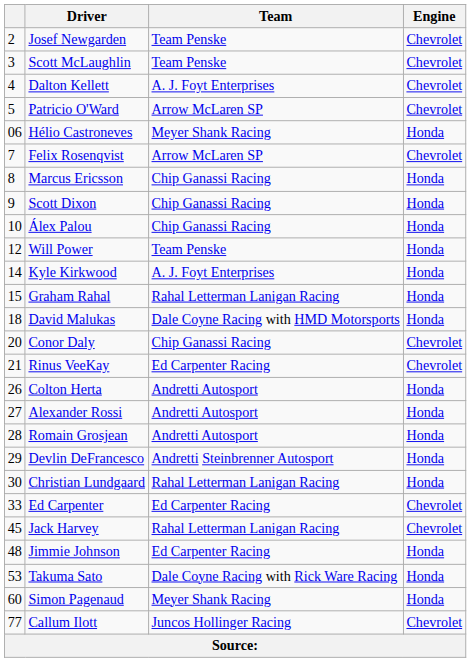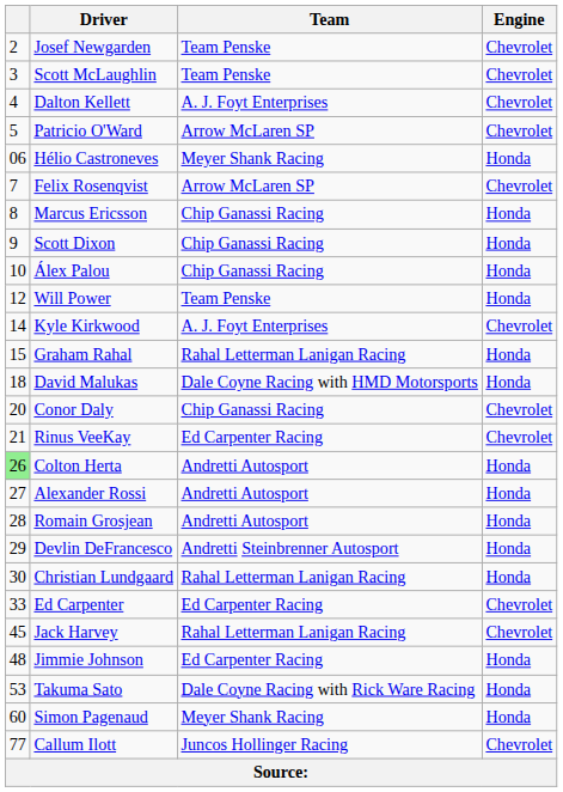 <table class="wikitable" style="font-size: 95%;">
 <tr>
 <th align=center></th>
 <th>Driver</th>
 <th>Team</th>
 <th>Engine</th>
 </tr>
 <tr>
 <td>2</td>
 <td> <a href='#'>Josef Newgarden</a> <strong></strong></td>
 <td><a href='#'>Team Penske</a></td>
 <td><a href='#'>Chevrolet</a></td>
 </tr>
 <tr>
 <td>3</td>
 <td> <a href='#'>Scott McLaughlin</a></td>
 <td><a href='#'>Team Penske</a></td>
 <td><a href='#'>Chevrolet</a></td>
 </tr>
 <tr>
 <td>4</td>
 <td> <a href='#'>Dalton Kellett</a></td>
 <td><a href='#'>A. J. Foyt Enterprises</a></td>
 <td><a href='#'>Chevrolet</a></td>
 </tr>
 <tr>
 <td>5</td>
 <td> <a href='#'>Patricio O'Ward</a></td>
 <td><a href='#'>Arrow McLaren SP</a></td>
 <td><a href='#'>Chevrolet</a></td>
 </tr>
 <tr>
 <td>06</td>
 <td> <a href='#'>Hélio Castroneves</a> <strong></strong></td>
 <td><a href='#'>Meyer Shank Racing</a></td>
 <td><a href='#'>Honda</a></td>
 </tr>
 <tr>
 <td>7</td>
 <td> <a href='#'>Felix Rosenqvist</a></td>
 <td><a href='#'>Arrow McLaren SP</a></td>
 <td><a href='#'>Chevrolet</a></td>
 </tr>
 <tr>
 <td>8</td>
 <td> <a href='#'>Marcus Ericsson</a></td>
 <td><a href='#'>Chip Ganassi Racing</a></td>
 <td><a href='#'>Honda</a></td>
 </tr>
 <tr>
 <td>9</td>
 <td> <a href='#'>Scott Dixon</a> <strong></strong></td>
 <td><a href='#'>Chip Ganassi Racing</a></td>
 <td><a href='#'>Honda</a></td>
 </tr>
 <tr>
 <td>10</td>
 <td> <a href='#'>Álex Palou</a></td>
 <td><a href='#'>Chip Ganassi Racing</a></td>
 <td><a href='#'>Honda</a></td>
 </tr>
 <tr>
 <td>12</td>
 <td> <a href='#'>Will Power</a> <strong></strong></td>
 <td><a href='#'>Team Penske</a></td>
 <td><a href='#'>Honda</a></td>
 </tr>
 <tr>
 <td>14</td>
 <td> <a href='#'>Kyle Kirkwood</a> <strong></strong></td>
 <td><a href='#'>A. J. Foyt Enterprises</a></td>
-<td><a href='#'>Honda</a></td>
+<td><a href='#'>Chevrolet</a></td>
 </tr>
 <tr>
 <td>15</td>
 <td> <a href='#'>Graham Rahal</a></td>
 <td><a href='#'>Rahal Letterman Lanigan Racing</a></td>
 <td><a href='#'>Honda</a></td>
 </tr>
 <tr>
 <td>18</td>
 <td> <a href='#'>David Malukas</a> <strong></strong></td>
 <td><a href='#'>Dale Coyne Racing</a> with <a href='#'>HMD Motorsports</a></td>
 <td><a href='#'>Honda</a></td>
 </tr>
 <tr>
 <td>20</td>
 <td> <a href='#'>Conor Daly</a></td>
 <td><a href='#'>Chip Ganassi Racing</a></td>
 <td><a href='#'>Chevrolet</a></td>
 </tr>
 <tr>
 <td>21</td>
 <td> <a href='#'>Rinus VeeKay</a></td>
 <td><a href='#'>Ed Carpenter Racing</a></td>
 <td><a href='#'>Chevrolet</a></td>
 </tr>
 <tr>
-<td>26</td>
+<td style="background: lightgreen;">26</td>
 <td> <a href='#'>Colton Herta</a></td>
 <td><a href='#'>Andretti Autosport</a></td>
 <td><a href='#'>Honda</a></td>
 </tr>
 <tr>
 <td>27</td>
 <td> <a href='#'>Alexander Rossi</a></td>
 <td><a href='#'>Andretti Autosport</a></td>
 <td><a href='#'>Honda</a></td>
 </tr>
 <tr>
 <td>28</td>
 <td> <a href='#'>Romain Grosjean</a></td>
 <td><a href='#'>Andretti Autosport</a></td>
 <td><a href='#'>Honda</a></td>
 </tr>
 <tr>
 <td>29</td>
 <td> <a href='#'>Devlin DeFrancesco</a> <strong></strong></td>
 <td><a href='#'>Andretti</a> <a href='#'>Steinbrenner Autosport</a></td>
 <td><a href='#'>Honda</a></td>
 </tr>
 <tr>
 <td>30</td>
 <td> <a href='#'>Christian Lundgaard</a> <strong></strong></td>
 <td><a href='#'>Rahal Letterman Lanigan Racing</a></td>
 <td><a href='#'>Honda</a></td>
 </tr>
 <tr>
 <td>33</td>
 <td> <a href='#'>Ed Carpenter</a></td>
 <td><a href='#'>Ed Carpenter Racing</a></td>
 <td><a href='#'>Chevrolet</a></td>
 </tr>
 <tr>
 <td>45</td>
 <td> <a href='#'>Jack Harvey</a></td>
 <td><a href='#'>Rahal Letterman Lanigan Racing</a></td>
 <td><a href='#'>Chevrolet</a></td>
 </tr>
 <tr>
 <td>48</td>
 <td> <a href='#'>Jimmie Johnson</a></td>
 <td><a href='#'>Ed Carpenter Racing</a></td>
 <td><a href='#'>Honda</a></td>
 </tr>
 <tr>
 <td>53</td>
 <td> <a href='#'>Takuma Sato</a> <strong></strong></td>
 <td><a href='#'>Dale Coyne Racing</a> with <a href='#'>Rick Ware Racing</a></td>
 <td><a href='#'>Honda</a></td>
 </tr>
 <tr>
 <td>60</td>
 <td> <a href='#'>Simon Pagenaud</a></td>
 <td><a href='#'>Meyer Shank Racing</a></td>
 <td><a href='#'>Honda</a></td>
 </tr>
 <tr>
 <td>77</td>
 <td> <a href='#'>Callum Ilott</a> <strong></strong></td>
 <td><a href='#'>Juncos Hollinger Racing</a></td>
 <td><a href='#'>Chevrolet</a></td>
 </tr>
 <tr>
 <th colspan=4>Source:</th>
 </tr>
 </table>
